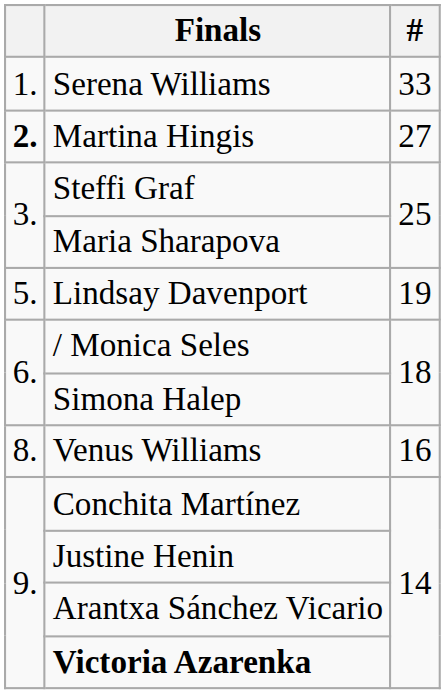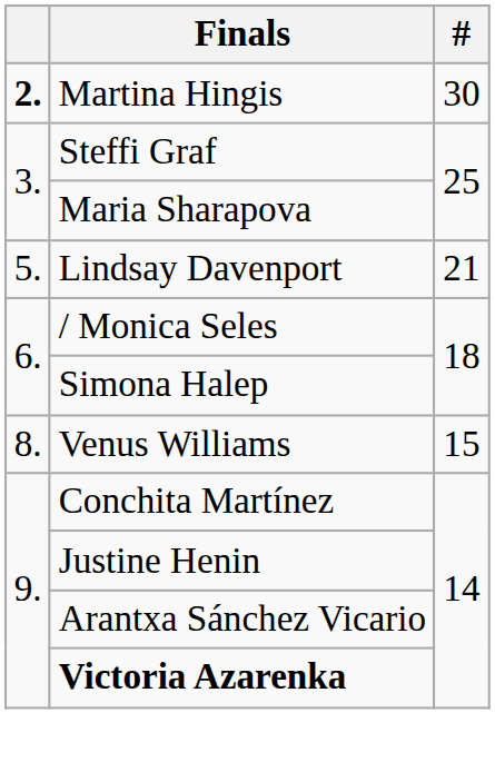 <table class="wikitable">
 <tr>
 <th></th>
 <th>Finals</th>
 <th>#</th>
 </tr>
 <tr>
-<td>1.</td>
-<td> Serena Williams</td>
-<td>33</td>
-</tr>
-<tr>
 <td><strong>2.</strong></td>
 <td> Martina Hingis</td>
-<td>27</td>
+<td>30</td>
 </tr>
 <tr>
 <td rowspan=2>3.</td>
 <td> Steffi Graf</td>
 <td rowspan=2>25</td>
 </tr>
 <tr>
 <td> Maria Sharapova</td>
 </tr>
 <tr>
 <td>5.</td>
 <td> Lindsay Davenport</td>
-<td>19</td>
+<td>21</td>
 </tr>
 <tr>
 <td rowspan=2>6.</td>
 <td>/ Monica Seles</td>
 <td rowspan=2>18</td>
 </tr>
 <tr>
 <td> Simona Halep</td>
 </tr>
 <tr>
 <td>8.</td>
 <td> Venus Williams</td>
-<td>16</td>
+<td>15</td>
 </tr>
 <tr>
 <td rowspan=4>9.</td>
 <td> Conchita Martínez</td>
 <td rowspan=4>14</td>
 </tr>
 <tr>
 <td> Justine Henin</td>
 </tr>
 <tr>
 <td> Arantxa Sánchez Vicario</td>
 </tr>
 <tr>
 <td> <strong>Victoria Azarenka</strong></td>
 </tr>
 </table>
